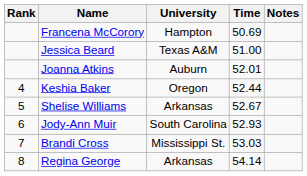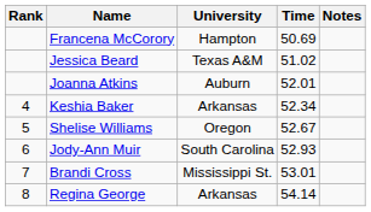 <table class="wikitable sortable" style="text-align:center">
 <tr>
 <th>Rank</th>
 <th>Name</th>
 <th>University</th>
 <th>Time</th>
 <th>Notes</th>
 </tr>
 <tr>
 <td></td>
 <td align=left><a href='#'>Francena McCorory</a></td>
 <td>Hampton</td>
 <td>50.69</td>
 <td></td>
 </tr>
 <tr>
 <td></td>
 <td align=left><a href='#'>Jessica Beard</a></td>
 <td>Texas A&M</td>
-<td>51.00</td>
+<td>51.02</td>
 <td></td>
 </tr>
 <tr>
 <td></td>
 <td align=left><a href='#'>Joanna Atkins</a></td>
 <td>Auburn</td>
 <td>52.01</td>
 <td></td>
 </tr>
 <tr>
 <td>4</td>
 <td align=left><a href='#'>Keshia Baker</a></td>
-<td>Oregon</td>
-<td>52.44</td>
+<td>Arkansas</td>
+<td>52.34</td>
 <td></td>
 </tr>
 <tr>
 <td>5</td>
 <td align=left><a href='#'>Shelise Williams</a></td>
-<td>Arkansas</td>
+<td>Oregon</td>
 <td>52.67</td>
 <td></td>
 </tr>
 <tr>
 <td>6</td>
 <td align=left><a href='#'>Jody-Ann Muir</a></td>
 <td>South Carolina</td>
 <td>52.93</td>
 <td></td>
 </tr>
 <tr>
 <td>7</td>
 <td align=left><a href='#'>Brandi Cross</a></td>
 <td>Mississippi St.</td>
-<td>53.03</td>
+<td>53.01</td>
 <td></td>
 </tr>
 <tr>
 <td>8</td>
 <td align=left><a href='#'>Regina George</a> </td>
 <td>Arkansas</td>
 <td>54.14</td>
 <td></td>
 </tr>
 </table>
